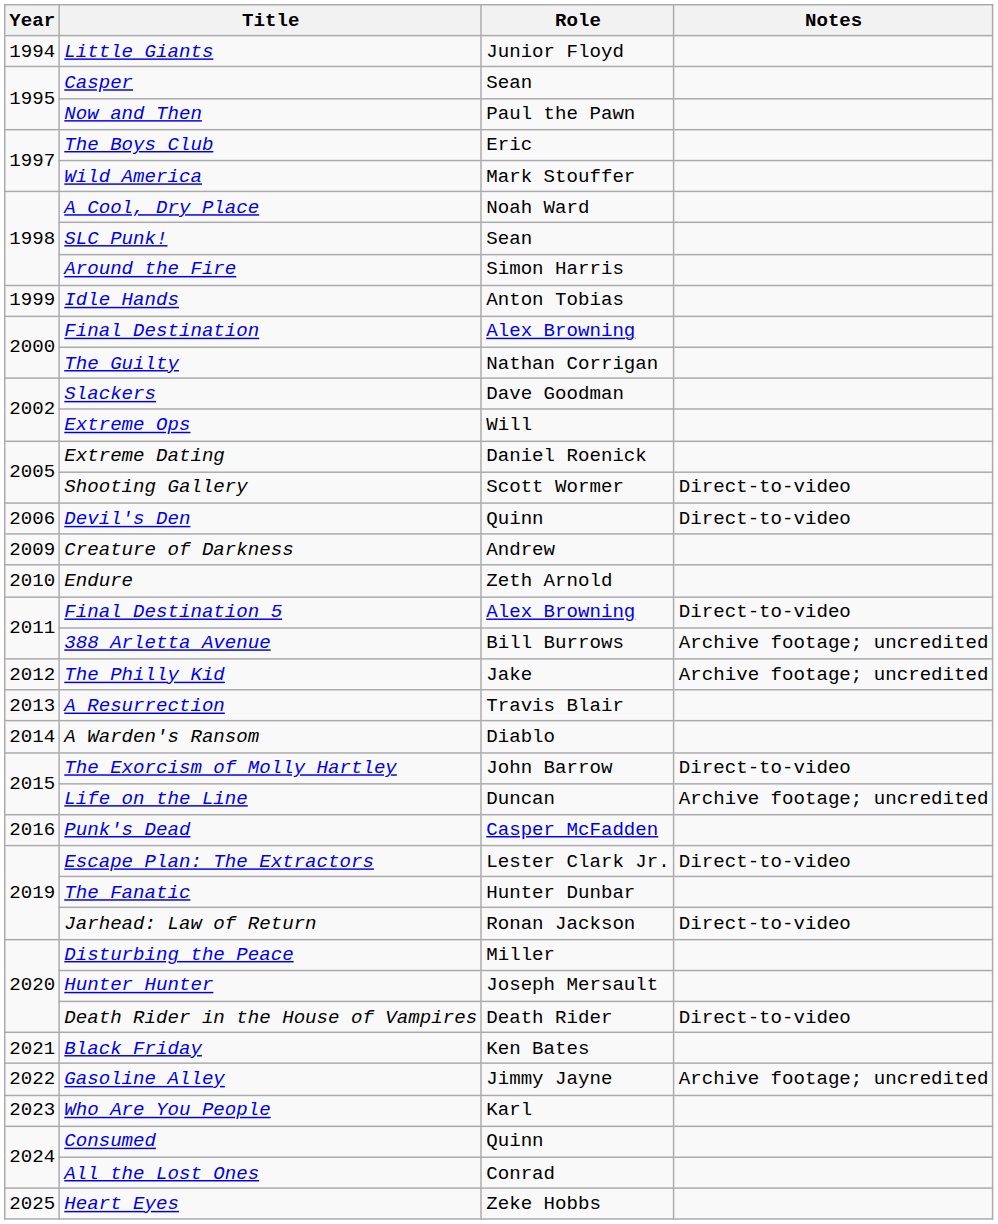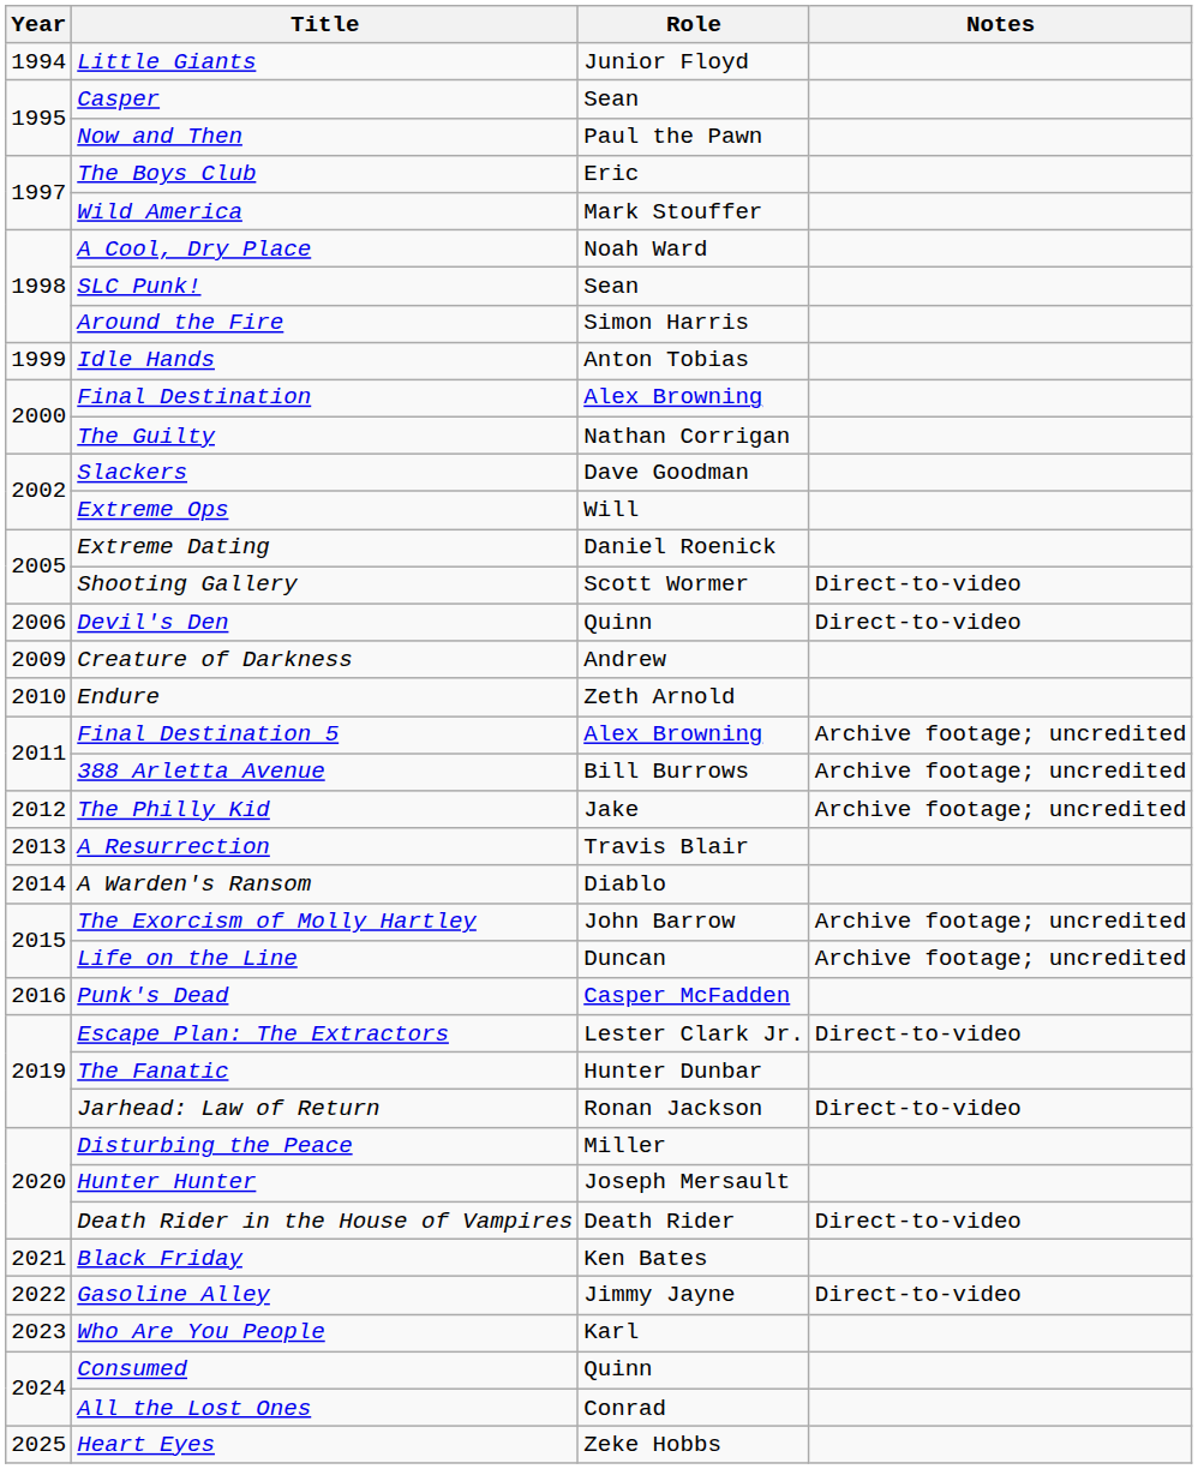 <table class="wikitable sortable">
 <tr>
 <th>Year</th>
 <th>Title</th>
 <th>Role</th>
 <th class="unsortable">Notes</th>
 </tr>
 <tr>
 <td>1994</td>
 <td><em><a href='#'>Little Giants</a></em></td>
 <td>Junior Floyd</td>
 <td></td>
 </tr>
 <tr>
 <td rowspan=2>1995</td>
 <td><em><a href='#'>Casper</a></em></td>
 <td>Sean</td>
 <td></td>
 </tr>
 <tr>
 <td><em><a href='#'>Now and Then</a></em></td>
 <td>Paul the Pawn</td>
 <td></td>
 </tr>
 <tr>
 <td rowspan=2>1997</td>
 <td data-sort-value="Boys Club, The"><em><a href='#'>The Boys Club</a></em></td>
 <td>Eric</td>
 <td></td>
 </tr>
 <tr>
 <td><em><a href='#'>Wild America</a></em></td>
 <td>Mark Stouffer</td>
 <td></td>
 </tr>
 <tr>
 <td rowspan=3>1998</td>
 <td data-sort-value="Cool, Dry Place, A"><em><a href='#'>A Cool, Dry Place</a></em></td>
 <td>Noah Ward</td>
 <td></td>
 </tr>
 <tr>
 <td><em><a href='#'>SLC Punk!</a></em></td>
 <td>Sean</td>
 <td></td>
 </tr>
 <tr>
 <td><em><a href='#'>Around the Fire</a></em></td>
 <td>Simon Harris</td>
 <td></td>
 </tr>
 <tr>
 <td>1999</td>
 <td><em><a href='#'>Idle Hands</a></em></td>
 <td>Anton Tobias</td>
 <td></td>
 </tr>
 <tr>
 <td rowspan=2>2000</td>
 <td><em><a href='#'>Final Destination</a></em></td>
 <td><a href='#'>Alex Browning</a></td>
 <td></td>
 </tr>
 <tr>
 <td data-sort-value="Guilty, The"><em><a href='#'>The Guilty</a></em></td>
 <td>Nathan Corrigan</td>
 <td></td>
 </tr>
 <tr>
 <td rowspan=2>2002</td>
 <td><em><a href='#'>Slackers</a></em></td>
 <td>Dave Goodman</td>
 <td></td>
 </tr>
 <tr>
 <td><em><a href='#'>Extreme Ops</a></em></td>
 <td>Will</td>
 <td></td>
 </tr>
 <tr>
 <td rowspan=2>2005</td>
 <td><em>Extreme Dating</em></td>
 <td>Daniel Roenick</td>
 <td></td>
 </tr>
 <tr>
 <td><em>Shooting Gallery</em></td>
 <td>Scott Wormer</td>
 <td>Direct-to-video</td>
 </tr>
 <tr>
 <td>2006</td>
 <td><em><a href='#'>Devil's Den</a></em></td>
 <td>Quinn</td>
 <td>Direct-to-video</td>
 </tr>
 <tr>
 <td>2009</td>
 <td><em>Creature of Darkness</em></td>
 <td>Andrew</td>
 <td></td>
 </tr>
 <tr>
 <td>2010</td>
 <td><em>Endure</em></td>
 <td>Zeth Arnold</td>
 <td></td>
 </tr>
 <tr>
 <td rowspan="2">2011</td>
 <td><em><a href='#'>Final Destination 5</a></em></td>
 <td><a href='#'>Alex Browning</a></td>
-<td>Direct-to-video</td>
+<td>Archive footage; uncredited</td>
 </tr>
 <tr>
 <td data-sort-value="Three Hundred Eighty-eight Arletta Avenue"><em><a href='#'>388 Arletta Avenue</a></em></td>
 <td>Bill Burrows</td>
 <td>Archive footage; uncredited</td>
 </tr>
 <tr>
 <td>2012</td>
 <td data-sort-value="Philly Kid, The"><em><a href='#'>The Philly Kid</a></em></td>
 <td>Jake</td>
 <td>Archive footage; uncredited</td>
 </tr>
 <tr>
 <td>2013</td>
 <td data-sort-value="Resurrection, A"><em><a href='#'>A Resurrection</a></em></td>
 <td>Travis Blair</td>
 <td></td>
 </tr>
 <tr>
 <td>2014</td>
 <td data-sort-value="Warden's Ransom, A"><em>A Warden's Ransom</em></td>
 <td>Diablo</td>
 <td></td>
 </tr>
 <tr>
 <td rowspan=2>2015</td>
 <td data-sort-value="Exorcism of Molly Hartley, The"><em><a href='#'>The Exorcism of Molly Hartley</a></em></td>
 <td>John Barrow</td>
-<td>Direct-to-video</td>
+<td>Archive footage; uncredited</td>
 </tr>
 <tr>
 <td><em><a href='#'>Life on the Line</a></em></td>
 <td>Duncan</td>
 <td>Archive footage; uncredited</td>
 </tr>
 <tr>
 <td>2016</td>
 <td><em><a href='#'>Punk's Dead</a></em></td>
 <td><a href='#'>Casper McFadden</a></td>
 <td></td>
 </tr>
 <tr>
 <td rowspan=3>2019</td>
 <td><em><a href='#'>Escape Plan: The Extractors</a></em></td>
 <td>Lester Clark Jr.</td>
 <td>Direct-to-video</td>
 </tr>
 <tr>
 <td data-sort-value="Fanatic, The"><em><a href='#'>The Fanatic</a></em></td>
 <td>Hunter Dunbar</td>
 <td></td>
 </tr>
 <tr>
 <td><em>Jarhead: Law of Return</em></td>
 <td>Ronan Jackson</td>
 <td>Direct-to-video</td>
 </tr>
 <tr>
 <td rowspan=3>2020</td>
 <td><em><a href='#'>Disturbing the Peace</a></em></td>
 <td>Miller</td>
 <td></td>
 </tr>
 <tr>
 <td><em><a href='#'>Hunter Hunter</a></em></td>
 <td>Joseph Mersault</td>
 <td></td>
 </tr>
 <tr>
 <td><em>Death Rider in the House of Vampires</em></td>
 <td>Death Rider</td>
 <td>Direct-to-video</td>
 </tr>
 <tr>
 <td>2021</td>
 <td><em><a href='#'>Black Friday</a></em></td>
 <td>Ken Bates</td>
 <td></td>
 </tr>
 <tr>
 <td>2022</td>
 <td><em><a href='#'>Gasoline Alley</a></em></td>
 <td>Jimmy Jayne</td>
-<td>Archive footage; uncredited</td>
+<td>Direct-to-video</td>
 </tr>
 <tr>
 <td>2023</td>
 <td><em><a href='#'>Who Are You People</a></em></td>
 <td>Karl</td>
 <td></td>
 </tr>
 <tr>
 <td rowspan=2>2024</td>
 <td><em><a href='#'>Consumed</a></em></td>
 <td>Quinn</td>
 <td></td>
 </tr>
 <tr>
 <td><em><a href='#'>All the Lost Ones</a></em></td>
 <td>Conrad</td>
 <td></td>
 </tr>
 <tr>
 <td>2025</td>
 <td><em><a href='#'>Heart Eyes</a></em></td>
 <td>Zeke Hobbs</td>
 <td></td>
 </tr>
 </table>
